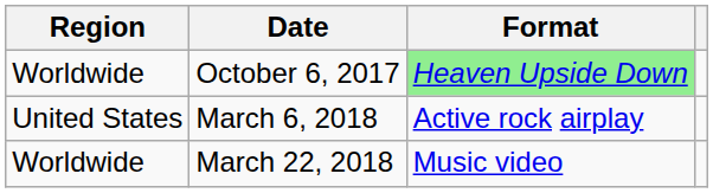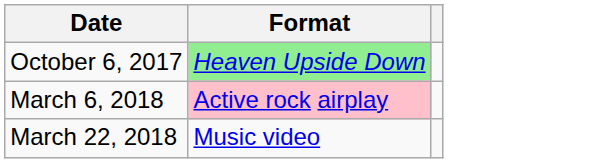 <table class="wikitable plainrowheaders">
 <tr>
-<th scope="col">Region</th>
 <th scope="col">Date</th>
 <th scope="col">Format</th>
 <th scope="col"></th>
 </tr>
 <tr>
-<td>Worldwide</td>
 <td>October 6, 2017</td>
 <td style="background: lightgreen;"><em><a href='#'>Heaven Upside Down</a></em></td>
 <td style="text-align:center;"></td>
 </tr>
 <tr>
-<td>United States</td>
 <td>March 6, 2018</td>
-<td><a href='#'>Active rock</a> <a href='#'>airplay</a></td>
+<td style="background: pink;"><a href='#'>Active rock</a> <a href='#'>airplay</a></td>
 <td style="text-align:center;"></td>
 </tr>
 <tr>
-<td>Worldwide</td>
 <td>March 22, 2018</td>
 <td><a href='#'>Music video</a></td>
 <td style="text-align:center;"></td>
 </tr>
 </table>
